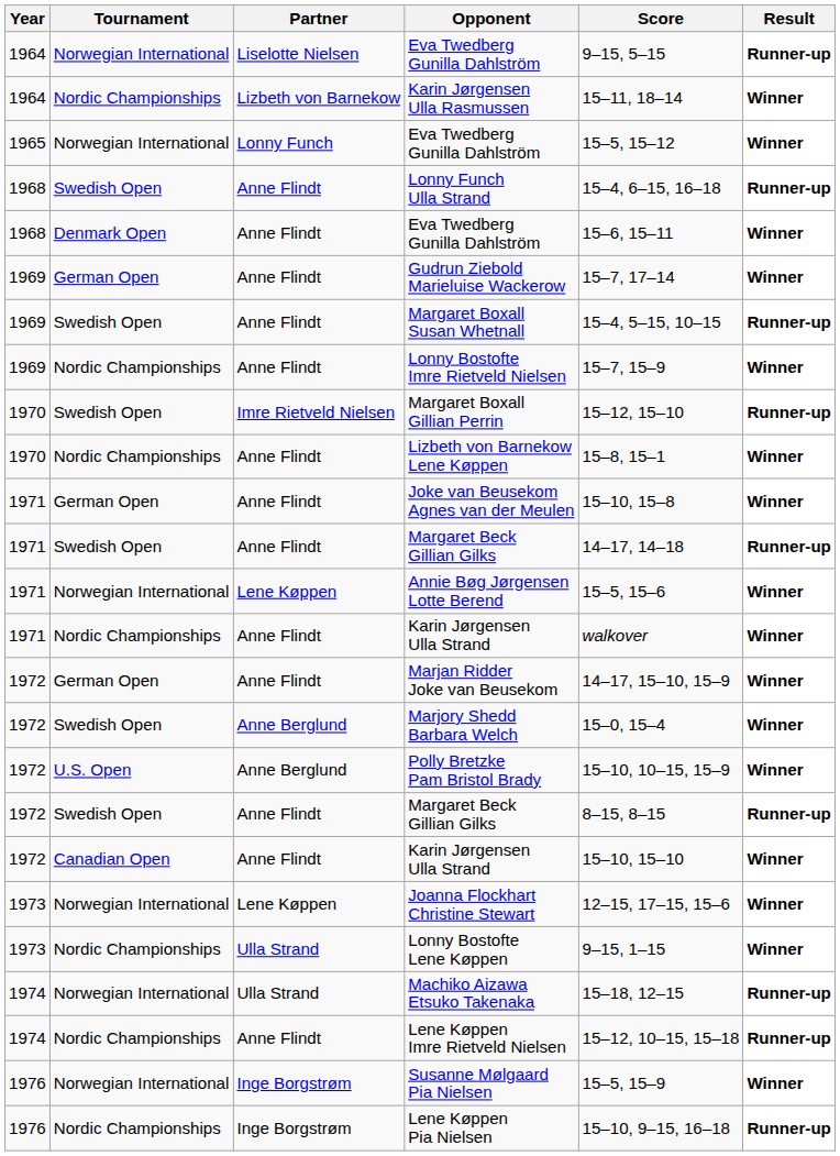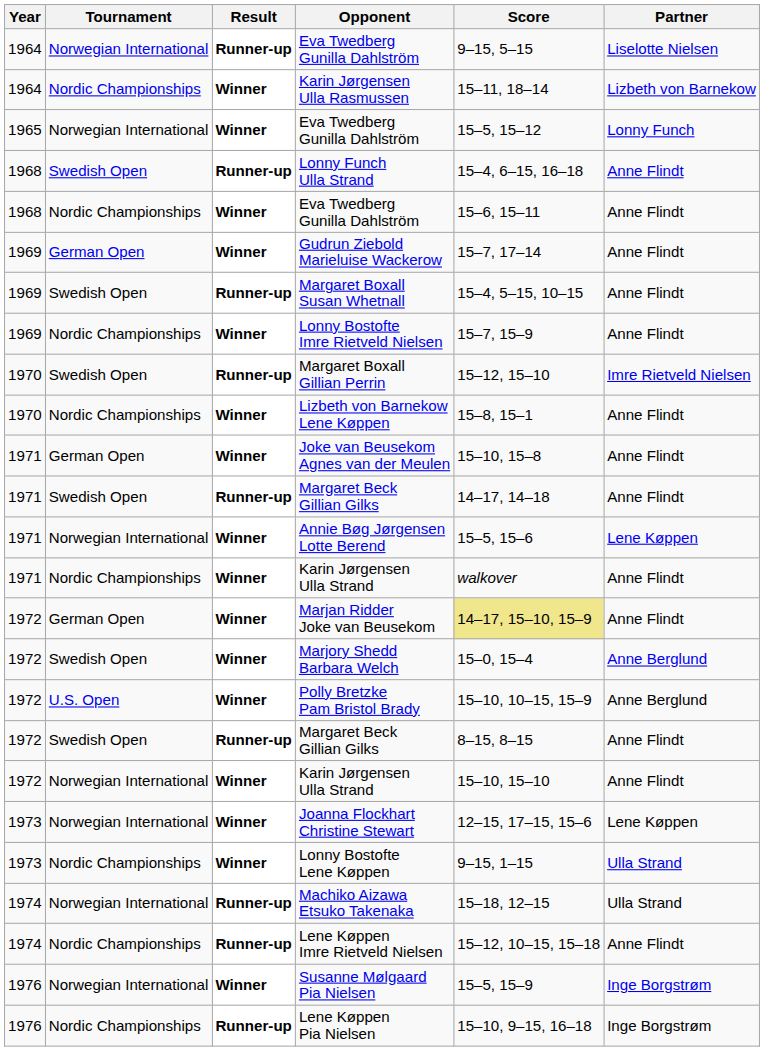 <table class="sortable wikitable" style="font-size:90%;">
 <tr>
 <th>Year</th>
 <th>Tournament</th>
-<th>Partner</th>
+<th>Result</th>
 <th>Opponent</th>
 <th>Score</th>
-<th>Result</th>
+<th>Partner</th>
 </tr>
 <tr>
 <td align="center">1964</td>
 <td align="left"><a href='#'>Norwegian International</a></td>
-<td align="left"> <a href='#'>Liselotte Nielsen</a></td>
+<td style="text-align:left; background:white"> <strong>Runner-up</strong></td>
 <td align="left"> <a href='#'>Eva Twedberg</a><br> <a href='#'>Gunilla Dahlström</a></td>
 <td align="left">9–15, 5–15</td>
-<td style="text-align:left; background:white"> <strong>Runner-up</strong></td>
+<td align="left"> <a href='#'>Liselotte Nielsen</a></td>
 </tr>
 <tr>
 <td align="center">1964</td>
 <td align="left"><a href='#'>Nordic Championships</a></td>
-<td align="left"> <a href='#'>Lizbeth von Barnekow</a></td>
+<td style="text-align:left; background:white"> <strong>Winner</strong></td>
 <td align="left"> <a href='#'>Karin Jørgensen</a><br> <a href='#'>Ulla Rasmussen</a></td>
 <td align="left">15–11, 18–14</td>
-<td style="text-align:left; background:white"> <strong>Winner</strong></td>
+<td align="left"> <a href='#'>Lizbeth von Barnekow</a></td>
 </tr>
 <tr>
 <td align="center">1965</td>
 <td align="left">Norwegian International</td>
-<td align="left"> <a href='#'>Lonny Funch</a></td>
+<td style="text-align:left; background:white"> <strong>Winner</strong></td>
 <td align="left"> Eva Twedberg<br> Gunilla Dahlström</td>
 <td align="left">15–5, 15–12</td>
-<td style="text-align:left; background:white"> <strong>Winner</strong></td>
+<td align="left"> <a href='#'>Lonny Funch</a></td>
 </tr>
 <tr>
 <td align="center">1968</td>
 <td align="left"><a href='#'>Swedish Open</a></td>
-<td align="left"> <a href='#'>Anne Flindt</a></td>
+<td style="text-align:left; background:white"> <strong>Runner-up</strong></td>
 <td align="left"> <a href='#'>Lonny Funch</a><br> <a href='#'>Ulla Strand</a></td>
 <td align="left">15–4, 6–15, 16–18</td>
-<td style="text-align:left; background:white"> <strong>Runner-up</strong></td>
+<td align="left"> <a href='#'>Anne Flindt</a></td>
 </tr>
 <tr>
 <td align="center">1968</td>
-<td align="left"><a href='#'>Denmark Open</a></td>
-<td align="left"> Anne Flindt</td>
+<td align="left">Nordic Championships</td>
+<td style="text-align:left; background:white"> <strong>Winner</strong></td>
 <td align="left"> Eva Twedberg<br> Gunilla Dahlström</td>
 <td align="left">15–6, 15–11</td>
-<td style="text-align:left; background:white"> <strong>Winner</strong></td>
+<td align="left"> Anne Flindt</td>
 </tr>
 <tr>
 <td align="center">1969</td>
 <td align="left"><a href='#'>German Open</a></td>
-<td align="left"> Anne Flindt</td>
+<td style="text-align:left; background:white"> <strong>Winner</strong></td>
 <td align="left"> <a href='#'>Gudrun Ziebold</a><br> <a href='#'>Marieluise Wackerow</a></td>
 <td align="left">15–7, 17–14</td>
-<td style="text-align:left; background:white"> <strong>Winner</strong></td>
+<td align="left"> Anne Flindt</td>
 </tr>
 <tr>
 <td align="center">1969</td>
 <td align="left">Swedish Open</td>
-<td align="left"> Anne Flindt</td>
+<td style="text-align:left; background:white"> <strong>Runner-up</strong></td>
 <td align="left"> <a href='#'>Margaret Boxall</a><br> <a href='#'>Susan Whetnall</a></td>
 <td align="left">15–4, 5–15, 10–15</td>
-<td style="text-align:left; background:white"> <strong>Runner-up</strong></td>
+<td align="left"> Anne Flindt</td>
 </tr>
 <tr>
 <td align="center">1969</td>
 <td align="left">Nordic Championships</td>
-<td align="left"> Anne Flindt</td>
+<td style="text-align:left; background:white"> <strong>Winner</strong></td>
 <td align="left"> <a href='#'>Lonny Bostofte</a><br> <a href='#'>Imre Rietveld Nielsen</a></td>
 <td align="left">15–7, 15–9</td>
-<td style="text-align:left; background:white"> <strong>Winner</strong></td>
+<td align="left"> Anne Flindt</td>
 </tr>
 <tr>
 <td align="center">1970</td>
 <td align="left">Swedish Open</td>
-<td align="left"> <a href='#'>Imre Rietveld Nielsen</a></td>
+<td style="text-align:left; background:white"> <strong>Runner-up</strong></td>
 <td align="left"> Margaret Boxall<br> <a href='#'>Gillian Perrin</a></td>
 <td align="left">15–12, 15–10</td>
-<td style="text-align:left; background:white"> <strong>Runner-up</strong></td>
+<td align="left"> <a href='#'>Imre Rietveld Nielsen</a></td>
 </tr>
 <tr>
 <td align="center">1970</td>
 <td align="left">Nordic Championships</td>
-<td align="left"> Anne Flindt</td>
+<td style="text-align:left; background:white"> <strong>Winner</strong></td>
 <td align="left"> <a href='#'>Lizbeth von Barnekow</a><br> <a href='#'>Lene Køppen</a></td>
 <td align="left">15–8, 15–1</td>
-<td style="text-align:left; background:white"> <strong>Winner</strong></td>
+<td align="left"> Anne Flindt</td>
 </tr>
 <tr>
 <td align="center">1971</td>
 <td align="left">German Open</td>
-<td align="left"> Anne Flindt</td>
+<td style="text-align:left; background:white"> <strong>Winner</strong></td>
 <td align="left"> <a href='#'>Joke van Beusekom</a><br> <a href='#'>Agnes van der Meulen</a></td>
 <td align="left">15–10, 15–8</td>
-<td style="text-align:left; background:white"> <strong>Winner</strong></td>
+<td align="left"> Anne Flindt</td>
 </tr>
 <tr>
 <td align="center">1971</td>
 <td align="left">Swedish Open</td>
-<td align="left"> Anne Flindt</td>
+<td style="text-align:left; background:white"> <strong>Runner-up</strong></td>
 <td align="left"> <a href='#'>Margaret Beck</a><br> <a href='#'>Gillian Gilks</a></td>
 <td align="left">14–17, 14–18</td>
-<td style="text-align:left; background:white"> <strong>Runner-up</strong></td>
+<td align="left"> Anne Flindt</td>
 </tr>
 <tr>
 <td align="center">1971</td>
 <td align="left">Norwegian International</td>
-<td align="left"> <a href='#'>Lene Køppen</a></td>
+<td style="text-align:left; background:white"> <strong>Winner</strong></td>
 <td align="left"> <a href='#'>Annie Bøg Jørgensen</a><br> <a href='#'>Lotte Berend</a></td>
 <td align="left">15–5, 15–6</td>
-<td style="text-align:left; background:white"> <strong>Winner</strong></td>
+<td align="left"> <a href='#'>Lene Køppen</a></td>
 </tr>
 <tr>
 <td align="center">1971</td>
 <td align="left">Nordic Championships</td>
-<td align="left"> Anne Flindt</td>
+<td style="text-align:left; background:white"> <strong>Winner</strong></td>
 <td align="left"> Karin Jørgensen<br> Ulla Strand</td>
 <td align="left"><em>walkover</em></td>
-<td style="text-align:left; background:white"> <strong>Winner</strong></td>
+<td align="left"> Anne Flindt</td>
 </tr>
 <tr>
 <td align="center">1972</td>
 <td align="left">German Open</td>
+<td style="text-align:left; background:white"> <strong>Winner</strong></td>
+<td align="left"> <a href='#'>Marjan Ridder</a><br> Joke van Beusekom</td>
+<td align="left" style="background: khaki;">14–17, 15–10, 15–9</td>
 <td align="left"> Anne Flindt</td>
-<td align="left"> <a href='#'>Marjan Ridder</a><br> Joke van Beusekom</td>
-<td align="left">14–17, 15–10, 15–9</td>
-<td style="text-align:left; background:white"> <strong>Winner</strong></td>
 </tr>
 <tr>
 <td align="center">1972</td>
 <td align="left">Swedish Open</td>
-<td align="left"> <a href='#'>Anne Berglund</a></td>
+<td style="text-align:left; background:white"> <strong>Winner</strong></td>
 <td align="left"> <a href='#'>Marjory Shedd</a><br> <a href='#'>Barbara Welch</a></td>
 <td align="left">15–0, 15–4</td>
-<td style="text-align:left; background:white"> <strong>Winner</strong></td>
+<td align="left"> <a href='#'>Anne Berglund</a></td>
 </tr>
 <tr>
 <td align="center">1972</td>
 <td align="left"><a href='#'>U.S. Open</a></td>
-<td align="left"> Anne Berglund</td>
+<td style="text-align:left; background:white"> <strong>Winner</strong></td>
 <td align="left"> <a href='#'>Polly Bretzke</a><br> <a href='#'>Pam Bristol Brady</a></td>
 <td align="left">15–10, 10–15, 15–9</td>
-<td style="text-align:left; background:white"> <strong>Winner</strong></td>
+<td align="left"> Anne Berglund</td>
 </tr>
 <tr>
 <td align="center">1972</td>
 <td align="left">Swedish Open</td>
-<td align="left"> Anne Flindt</td>
+<td style="text-align:left; background:white"> <strong>Runner-up</strong></td>
 <td align="left"> Margaret Beck<br> Gillian Gilks</td>
 <td align="left">8–15, 8–15</td>
-<td style="text-align:left; background:white"> <strong>Runner-up</strong></td>
+<td align="left"> Anne Flindt</td>
 </tr>
 <tr>
 <td align="center">1972</td>
-<td align="left"><a href='#'>Canadian Open</a></td>
-<td align="left"> Anne Flindt</td>
+<td align="left">Norwegian International</td>
+<td style="text-align:left; background:white"> <strong>Winner</strong></td>
 <td align="left"> Karin Jørgensen<br> Ulla Strand</td>
 <td align="left">15–10, 15–10</td>
-<td style="text-align:left; background:white"> <strong>Winner</strong></td>
+<td align="left"> Anne Flindt</td>
 </tr>
 <tr>
 <td align="center">1973</td>
 <td align="left">Norwegian International</td>
-<td align="left"> Lene Køppen</td>
+<td style="text-align:left; background:white"> <strong>Winner</strong></td>
 <td align="left"> <a href='#'>Joanna Flockhart</a><br> <a href='#'>Christine Stewart</a></td>
 <td align="left">12–15, 17–15, 15–6</td>
-<td style="text-align:left; background:white"> <strong>Winner</strong></td>
+<td align="left"> Lene Køppen</td>
 </tr>
 <tr>
 <td align="center">1973</td>
 <td align="left">Nordic Championships</td>
-<td align="left"> <a href='#'>Ulla Strand</a></td>
+<td style="text-align:left; background:white"> <strong>Winner</strong></td>
 <td align="left"> Lonny Bostofte<br> Lene Køppen</td>
 <td align="left">9–15, 1–15</td>
-<td style="text-align:left; background:white"> <strong>Winner</strong></td>
+<td align="left"> <a href='#'>Ulla Strand</a></td>
 </tr>
 <tr>
 <td align="center">1974</td>
 <td align="left">Norwegian International</td>
-<td align="left"> Ulla Strand</td>
+<td style="text-align:left; background:white"> <strong>Runner-up</strong></td>
 <td align="left"> <a href='#'>Machiko Aizawa</a><br> <a href='#'>Etsuko Takenaka</a></td>
 <td align="left">15–18, 12–15</td>
-<td style="text-align:left; background:white"> <strong>Runner-up</strong></td>
+<td align="left"> Ulla Strand</td>
 </tr>
 <tr>
 <td align="center">1974</td>
 <td align="left">Nordic Championships</td>
-<td align="left"> Anne Flindt</td>
+<td style="text-align:left; background:white"> <strong>Runner-up</strong></td>
 <td align="left"> Lene Køppen<br> Imre Rietveld Nielsen</td>
 <td align="left">15–12, 10–15, 15–18</td>
-<td style="text-align:left; background:white"> <strong>Runner-up</strong></td>
+<td align="left"> Anne Flindt</td>
 </tr>
 <tr>
 <td align="center">1976</td>
 <td align="left">Norwegian International</td>
-<td align="left"> <a href='#'>Inge Borgstrøm</a></td>
+<td style="text-align:left; background:white"> <strong>Winner</strong></td>
 <td align="left"> <a href='#'>Susanne Mølgaard</a><br> <a href='#'>Pia Nielsen</a></td>
 <td align="left">15–5, 15–9</td>
-<td style="text-align:left; background:white"> <strong>Winner</strong></td>
+<td align="left"> <a href='#'>Inge Borgstrøm</a></td>
 </tr>
 <tr>
 <td align="center">1976</td>
 <td align="left">Nordic Championships</td>
-<td align="left"> Inge Borgstrøm</td>
+<td style="text-align:left; background:white"> <strong>Runner-up</strong></td>
 <td align="left"> Lene Køppen<br> Pia Nielsen</td>
 <td align="left">15–10, 9–15, 16–18</td>
-<td style="text-align:left; background:white"> <strong>Runner-up</strong></td>
+<td align="left"> Inge Borgstrøm</td>
 </tr>
 </table>
